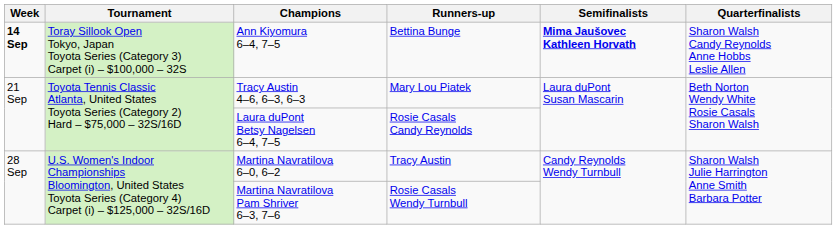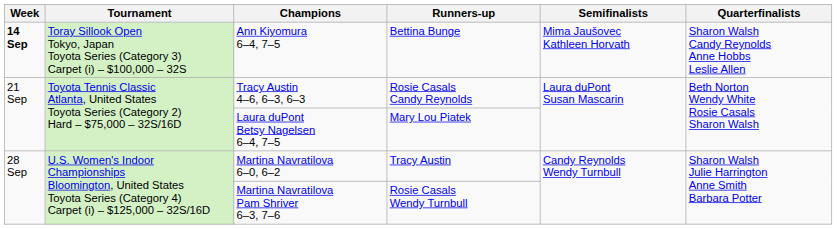 <table class=wikitable style=font-size:95%>
 <tr>
 <th style="width:48px;">Week</th>
 <th style="width:248px;">Tournament</th>
 <th style="width:200px;">Champions</th>
 <th style="width:200px;">Runners-up</th>
 <th style="width:190px;">Semifinalists</th>
 <th style="width:190px;">Quarterfinalists</th>
 </tr>
 <tr valign=top>
 <td rowspan=1><strong>14 Sep</strong></td>
 <td rowspan=1 bgcolor=#D4F1C5><a href='#'>Toray Sillook Open</a><br> Tokyo, Japan <br>Toyota Series (Category 3)<br>Carpet (i) – $100,000 – 32S</td>
 <td> <a href='#'>Ann Kiyomura</a><br>6–4, 7–5</td>
 <td> <a href='#'>Bettina Bunge</a></td>
-<td rowspan=1><strong> <a href='#'>Mima Jaušovec</a> <br> <a href='#'>Kathleen Horvath</a></strong></td>
+<td rowspan=1> <a href='#'>Mima Jaušovec</a> <br> <a href='#'>Kathleen Horvath</a></td>
 <td rowspan=1> <a href='#'>Sharon Walsh</a><br> <a href='#'>Candy Reynolds</a><br>  <a href='#'>Anne Hobbs</a> <br> <a href='#'>Leslie Allen</a></td>
 </tr>
 <tr valign="top">
 <td rowspan=2>21 Sep</td>
 <td rowspan=2 bgcolor=#D4F1C5><a href='#'>Toyota Tennis Classic</a><br> <a href='#'>Atlanta</a>, United States<br>Toyota Series (Category 2)<br>Hard – $75,000 – 32S/16D</td>
 <td> <a href='#'>Tracy Austin</a><br>4–6, 6–3, 6–3</td>
-<td> <a href='#'>Mary Lou Piatek</a></td>
+<td> <a href='#'>Rosie Casals</a><br> <a href='#'>Candy Reynolds</a></td>
 <td rowspan=2> <a href='#'>Laura duPont</a><br> <a href='#'>Susan Mascarin</a></td>
 <td rowspan=2> <a href='#'>Beth Norton</a><br> <a href='#'>Wendy White</a><br>  <a href='#'>Rosie Casals</a><br> <a href='#'>Sharon Walsh</a></td>
 </tr>
 <tr valign="top">
 <td> <a href='#'>Laura duPont</a><br> <a href='#'>Betsy Nagelsen</a><br> 6–4, 7–5</td>
-<td> <a href='#'>Rosie Casals</a><br> <a href='#'>Candy Reynolds</a></td>
+<td> <a href='#'>Mary Lou Piatek</a></td>
 </tr>
 <tr valign=top>
 <td rowspan=2>28 Sep</td>
 <td rowspan=2 bgcolor=#D4F1C5><a href='#'>U.S. Women's Indoor Championships</a><br> <a href='#'>Bloomington</a>, United States<br>Toyota Series (Category 4)<br>Carpet (i) – $125,000 – 32S/16D</td>
 <td> <a href='#'>Martina Navratilova</a> <br>6–0, 6–2</td>
 <td> <a href='#'>Tracy Austin</a></td>
 <td rowspan=2> <a href='#'>Candy Reynolds</a><br> <a href='#'>Wendy Turnbull</a> <br></td>
 <td rowspan=2> <a href='#'>Sharon Walsh</a> <br> <a href='#'>Julie Harrington</a><br>  <a href='#'>Anne Smith</a><br> <a href='#'>Barbara Potter</a></td>
 </tr>
 <tr valign="top">
 <td> <a href='#'>Martina Navratilova</a><br> <a href='#'>Pam Shriver</a> <br>6–3, 7–6</td>
 <td> <a href='#'>Rosie Casals</a><br> <a href='#'>Wendy Turnbull</a></td>
 </tr>
 </table>
